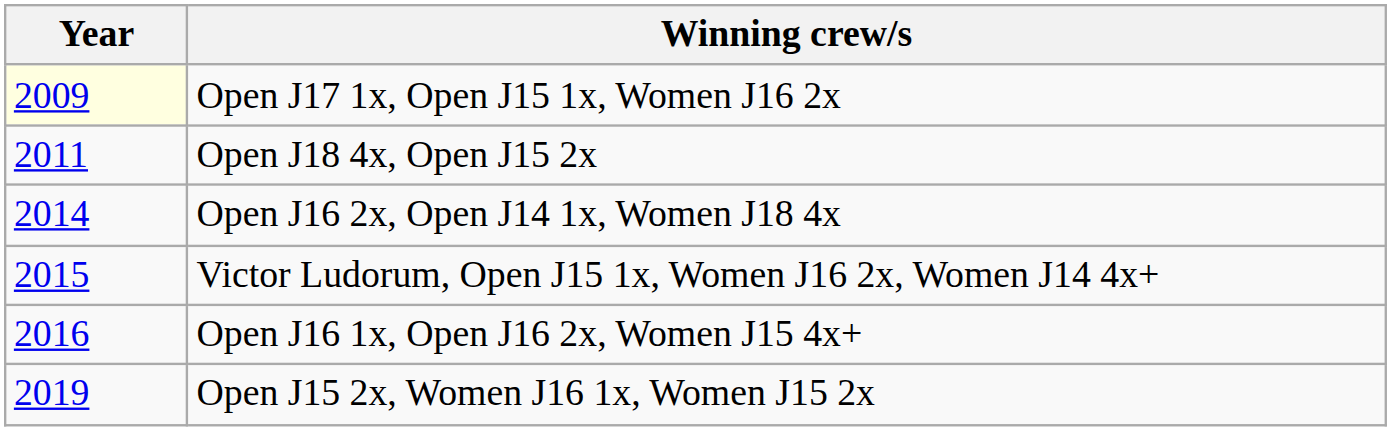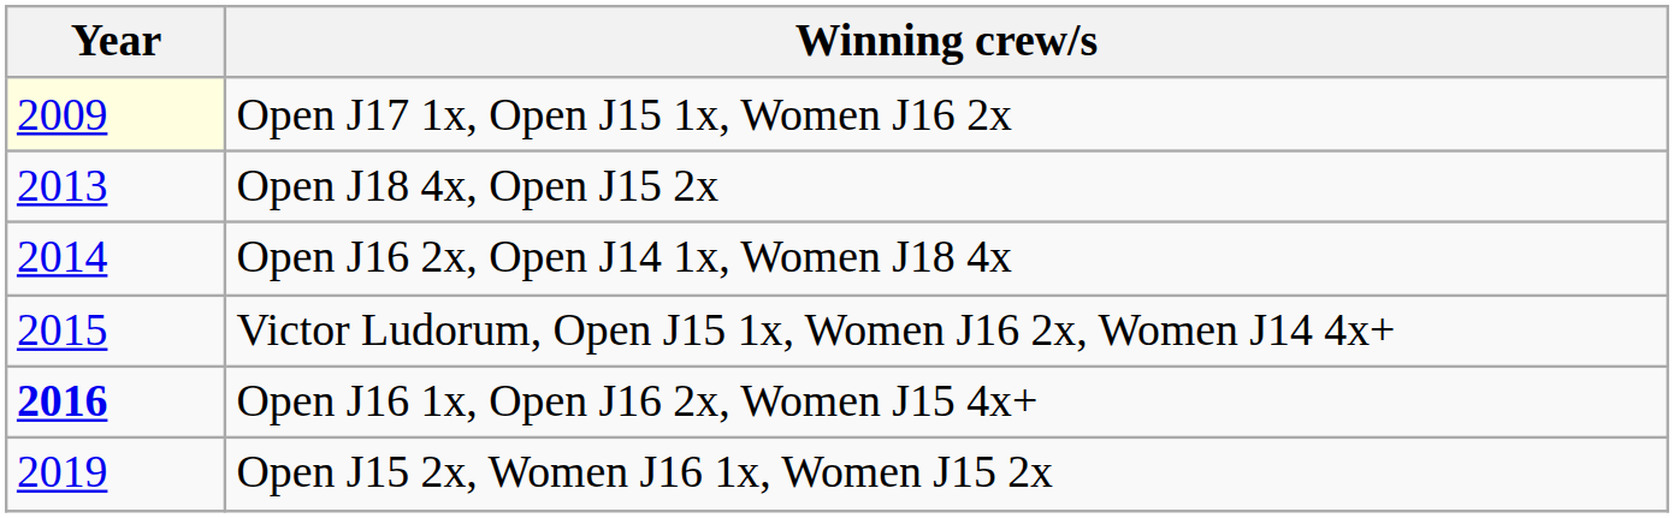 <table class="wikitable">
 <tr>
 <th width=70>Year</th>
 <th width=500>Winning crew/s</th>
 </tr>
 <tr>
 <td style="background: lightyellow;"><a href='#'>2009</a></td>
 <td>Open J17 1x, Open J15 1x, Women J16 2x </td>
 </tr>
 <tr>
-<td><a href='#'>2011</a></td>
+<td><a href='#'>2013</a></td>
 <td>Open J18 4x, Open J15 2x</td>
 </tr>
 <tr>
 <td><a href='#'>2014</a></td>
 <td>Open J16 2x, Open J14 1x, Women J18 4x </td>
 </tr>
 <tr>
 <td><a href='#'>2015</a></td>
 <td>Victor Ludorum, Open J15 1x, Women J16 2x, Women J14 4x+ </td>
 </tr>
 <tr>
-<td><a href='#'>2016</a></td>
+<td><strong><a href='#'>2016</a></strong></td>
 <td>Open J16 1x, Open J16 2x, Women J15 4x+  </td>
 </tr>
 <tr>
 <td><a href='#'>2019</a></td>
 <td>Open J15 2x, Women J16 1x, Women J15 2x </td>
 </tr>
 </table>
